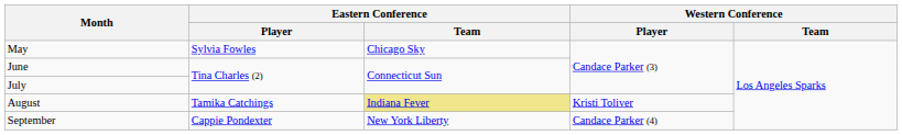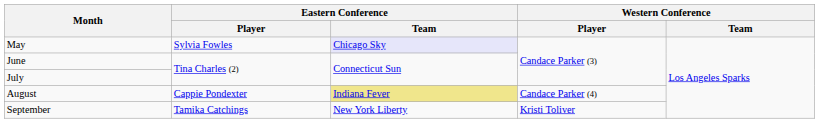 <table class="wikitable" style="width: 80%">
 <tr>
 <th rowspan=2 width=60>Month</th>
 <th colspan=2 width=120>Eastern Conference</th>
 <th colspan=2 width=120>Western Conference</th>
 </tr>
 <tr>
 <th width=60>Player</th>
 <th width=60>Team</th>
 <th width=60>Player</th>
 <th width=60>Team</th>
 </tr>
 <tr>
 <td>May</td>
 <td><a href='#'>Sylvia Fowles</a></td>
-<td><a href='#'>Chicago Sky</a></td>
+<td style="background: lavender;"><a href='#'>Chicago Sky</a></td>
 <td rowspan="3"><a href='#'>Candace Parker</a> <small>(3)</small></td>
 <td rowspan="5"><a href='#'>Los Angeles Sparks</a></td>
 </tr>
 <tr>
 <td>June</td>
 <td rowspan="2"><a href='#'>Tina Charles</a> <small>(2)</small></td>
 <td rowspan="2"><a href='#'>Connecticut Sun</a></td>
 </tr>
 <tr>
 <td>July</td>
 </tr>
 <tr>
 <td>August</td>
-<td><a href='#'>Tamika Catchings</a></td>
+<td><a href='#'>Cappie Pondexter</a></td>
 <td style="background: khaki;"><a href='#'>Indiana Fever</a></td>
-<td><a href='#'>Kristi Toliver</a></td>
+<td><a href='#'>Candace Parker</a> <small>(4)</small></td>
 </tr>
 <tr>
 <td>September</td>
-<td><a href='#'>Cappie Pondexter</a></td>
+<td><a href='#'>Tamika Catchings</a></td>
 <td><a href='#'>New York Liberty</a></td>
-<td><a href='#'>Candace Parker</a> <small>(4)</small></td>
+<td><a href='#'>Kristi Toliver</a></td>
 </tr>
 </table>
